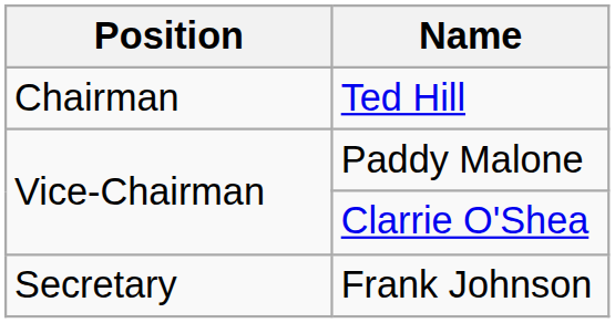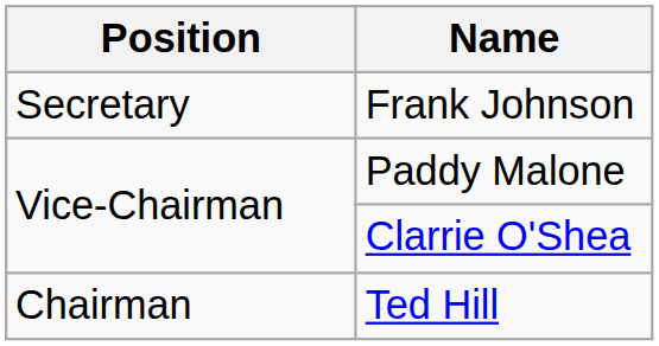 <table class="wikitable" style="font-size:96%">
 <tr>
 <th width="125">Position</th>
 <th width="105">Name</th>
 </tr>
 <tr>
-<td>Chairman</td>
-<td><a href='#'>Ted Hill</a></td>
+<td>Secretary</td>
+<td>Frank Johnson</td>
 </tr>
 <tr>
 <td rowspan=2>Vice-Chairman</td>
 <td>Paddy Malone</td>
 </tr>
 <tr>
 <td><a href='#'>Clarrie O'Shea</a></td>
 </tr>
 <tr>
-<td>Secretary</td>
-<td>Frank Johnson</td>
+<td>Chairman</td>
+<td><a href='#'>Ted Hill</a></td>
 </tr>
 </table>
